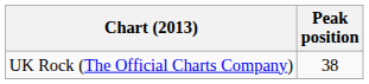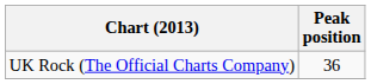 <table class="wikitable sortable">
 <tr>
 <th>Chart (2013)</th>
 <th>Peak<br>position</th>
 </tr>
 <tr>
 <td>UK Rock (<a href='#'>The Official Charts Company</a>)</td>
-<td style="text-align:center;">38</td>
+<td style="text-align:center;">36</td>
 </tr>
 <tr>
 </tr>
 </table>
